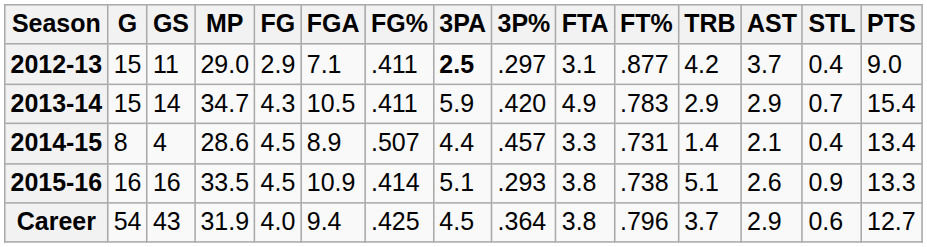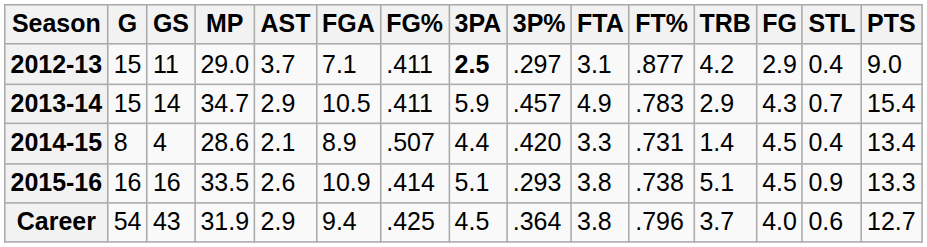 <table class="wikitable sortable">
 <tr>
 <th>Season</th>
 <th>G</th>
 <th>GS</th>
 <th>MP</th>
-<th>FG</th>
+<th>AST</th>
 <th>FGA</th>
 <th>FG%</th>
 <th>3PA</th>
 <th>3P%</th>
 <th>FTA</th>
 <th>FT%</th>
 <th>TRB</th>
-<th>AST</th>
+<th>FG</th>
 <th>STL</th>
 <th>PTS</th>
 </tr>
 <tr>
 <th>2012-13</th>
 <td>15</td>
 <td>11</td>
 <td>29.0</td>
-<td>2.9</td>
+<td>3.7</td>
 <td>7.1</td>
 <td>.411</td>
 <td><strong>2.5</strong></td>
 <td>.297</td>
 <td>3.1</td>
 <td>.877</td>
 <td>4.2</td>
-<td>3.7</td>
+<td>2.9</td>
 <td>0.4</td>
 <td>9.0</td>
 </tr>
 <tr>
 <th>2013-14</th>
 <td>15</td>
 <td>14</td>
 <td>34.7</td>
-<td>4.3</td>
+<td>2.9</td>
 <td>10.5</td>
 <td>.411</td>
 <td>5.9</td>
-<td>.420</td>
+<td>.457</td>
 <td>4.9</td>
 <td>.783</td>
 <td>2.9</td>
-<td>2.9</td>
+<td>4.3</td>
 <td>0.7</td>
 <td>15.4</td>
 </tr>
 <tr>
 <th>2014-15</th>
 <td>8</td>
 <td>4</td>
 <td>28.6</td>
-<td>4.5</td>
+<td>2.1</td>
 <td>8.9</td>
 <td>.507</td>
 <td>4.4</td>
-<td>.457</td>
+<td>.420</td>
 <td>3.3</td>
 <td>.731</td>
 <td>1.4</td>
-<td>2.1</td>
+<td>4.5</td>
 <td>0.4</td>
 <td>13.4</td>
 </tr>
 <tr>
 <th>2015-16</th>
 <td>16</td>
 <td>16</td>
 <td>33.5</td>
-<td>4.5</td>
+<td>2.6</td>
 <td>10.9</td>
 <td>.414</td>
 <td>5.1</td>
 <td>.293</td>
 <td>3.8</td>
 <td>.738</td>
 <td>5.1</td>
-<td>2.6</td>
+<td>4.5</td>
 <td>0.9</td>
 <td>13.3</td>
 </tr>
 <tr>
 <th>Career</th>
 <td>54</td>
 <td>43</td>
 <td>31.9</td>
-<td>4.0</td>
+<td>2.9</td>
 <td>9.4</td>
 <td>.425</td>
 <td>4.5</td>
 <td>.364</td>
 <td>3.8</td>
 <td>.796</td>
 <td>3.7</td>
-<td>2.9</td>
+<td>4.0</td>
 <td>0.6</td>
 <td>12.7</td>
 </tr>
 </table>
